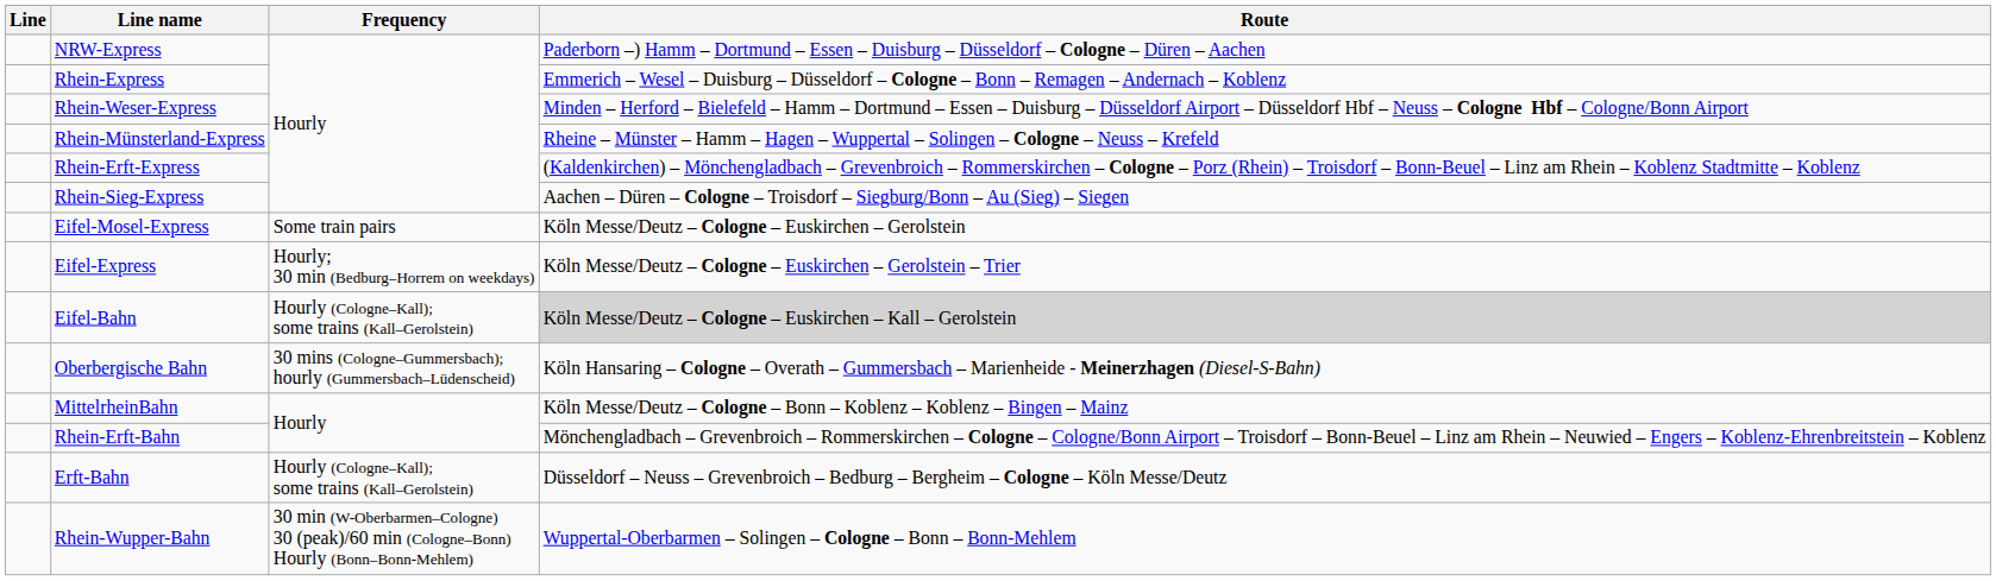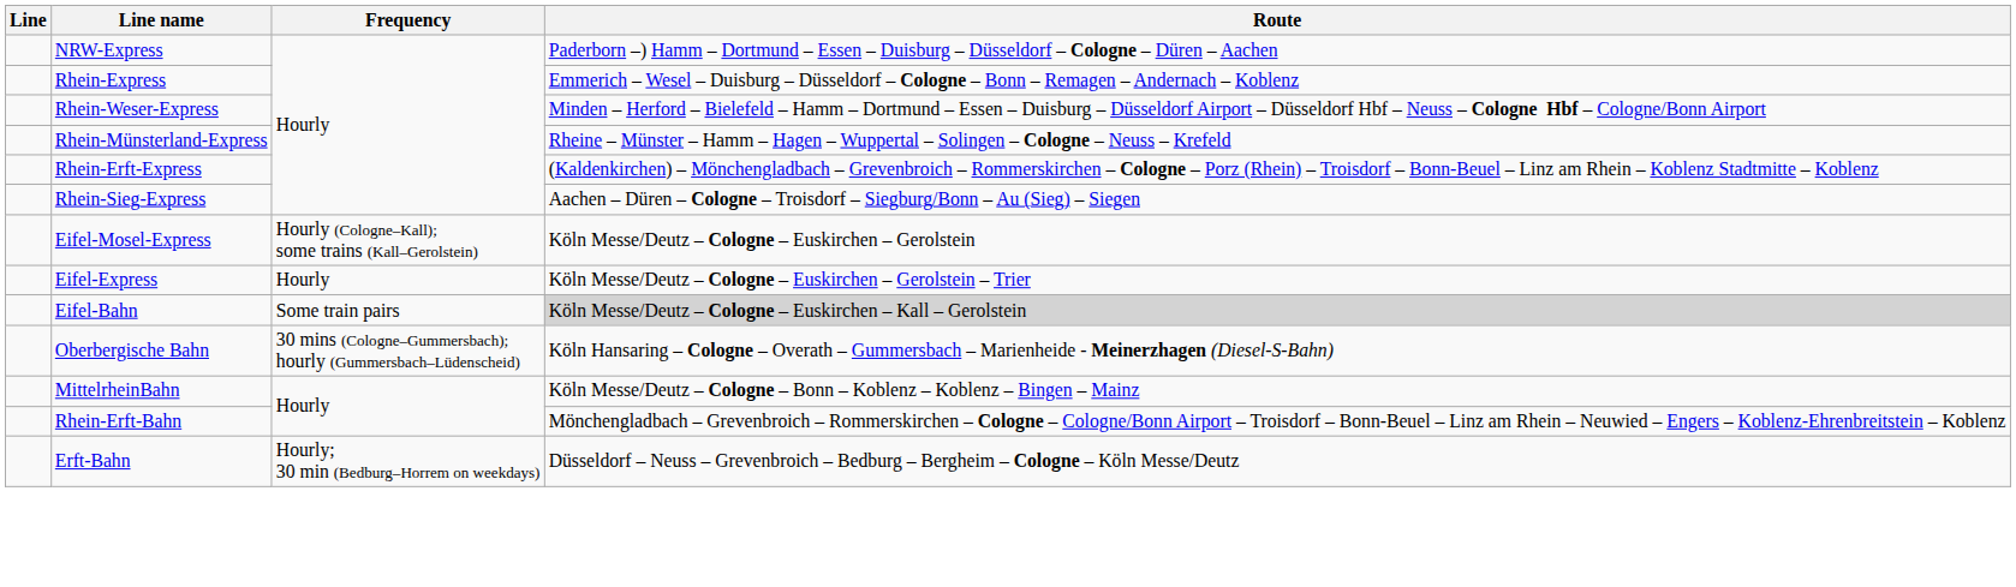 <table class="wikitable">
 <tr class=>
 <th>Line</th>
 <th>Line name</th>
 <th>Frequency</th>
 <th>Route</th>
 </tr>
 <tr>
 <td></td>
 <td><a href='#'>NRW-Express</a></td>
 <td rowspan=6>Hourly</td>
 <td><a href='#'>Paderborn</a> –) <a href='#'>Hamm</a> – <a href='#'>Dortmund</a> – <a href='#'>Essen</a> – <a href='#'>Duisburg</a> – <a href='#'>Düsseldorf</a> – <strong>Cologne</strong> – <a href='#'>Düren</a> – <a href='#'>Aachen</a></td>
 </tr>
 <tr>
 <td></td>
 <td><a href='#'>Rhein-Express</a></td>
 <td><a href='#'>Emmerich</a> – <a href='#'>Wesel</a> – Duisburg – Düsseldorf – <strong>Cologne</strong> – <a href='#'>Bonn</a> – <a href='#'>Remagen</a> – <a href='#'>Andernach</a> – <a href='#'>Koblenz</a></td>
 </tr>
 <tr>
 <td></td>
 <td><a href='#'>Rhein-Weser-Express</a></td>
 <td><a href='#'>Minden</a> – <a href='#'>Herford</a> – <a href='#'>Bielefeld</a> – Hamm – Dortmund – Essen – Duisburg – <a href='#'>Düsseldorf Airport</a> – Düsseldorf Hbf – <a href='#'>Neuss</a> – <strong>Cologne  Hbf</strong> – <a href='#'>Cologne/Bonn Airport</a></td>
 </tr>
 <tr>
 <td></td>
 <td><a href='#'>Rhein-Münsterland-Express</a></td>
 <td><a href='#'>Rheine</a> – <a href='#'>Münster</a> – Hamm – <a href='#'>Hagen</a> – <a href='#'>Wuppertal</a> – <a href='#'>Solingen</a> – <strong>Cologne</strong> – <a href='#'>Neuss</a> – <a href='#'>Krefeld</a></td>
 </tr>
 <tr>
 <td></td>
 <td><a href='#'>Rhein-Erft-Express</a></td>
 <td>(<a href='#'>Kaldenkirchen</a>) – <a href='#'>Mönchengladbach</a> – <a href='#'>Grevenbroich</a> – <a href='#'>Rommerskirchen</a> – <strong>Cologne</strong> – <a href='#'>Porz (Rhein)</a> – <a href='#'>Troisdorf</a> – <a href='#'>Bonn-Beuel</a> – Linz am Rhein – <a href='#'>Koblenz Stadtmitte</a> – <a href='#'>Koblenz</a></td>
 </tr>
 <tr>
 <td></td>
 <td><a href='#'>Rhein-Sieg-Express</a></td>
 <td>Aachen – Düren – <strong>Cologne</strong> – Troisdorf – <a href='#'>Siegburg/Bonn</a> – <a href='#'>Au (Sieg)</a> – <a href='#'>Siegen</a></td>
 </tr>
 <tr>
 <td></td>
 <td><a href='#'>Eifel-Mosel-Express</a></td>
-<td>Some train pairs</td>
+<td>Hourly <small>(Cologne–Kall);</small><br>some trains <small>(Kall–Gerolstein)</small></td>
 <td>Köln Messe/Deutz – <strong>Cologne</strong> – Euskirchen – Gerolstein</td>
 </tr>
 <tr>
 <td></td>
 <td><a href='#'>Eifel-Express</a></td>
-<td>Hourly;<br>30 min <small>(Bedburg–Horrem on weekdays)</small></td>
+<td>Hourly</td>
 <td>Köln Messe/Deutz – <strong>Cologne</strong> – <a href='#'>Euskirchen</a> – <a href='#'>Gerolstein</a> – <a href='#'>Trier</a></td>
 </tr>
 <tr>
 <td></td>
 <td><a href='#'>Eifel-Bahn</a></td>
-<td>Hourly <small>(Cologne–Kall);</small><br>some trains <small>(Kall–Gerolstein)</small></td>
+<td>Some train pairs</td>
 <td style="background: lightgrey;">Köln Messe/Deutz – <strong>Cologne</strong> – Euskirchen – Kall – Gerolstein</td>
 </tr>
 <tr>
 <td></td>
 <td><a href='#'>Oberbergische Bahn</a></td>
 <td>30 mins <small>(Cologne–Gummersbach);</small><br>hourly <small>(Gummersbach–Lüdenscheid)</small></td>
 <td>Köln Hansaring – <strong>Cologne</strong> – Overath – <a href='#'>Gummersbach</a> – Marienheide - <strong>Meinerzhagen</strong> <em>(Diesel-S-Bahn)</em></td>
 </tr>
 <tr>
 <td></td>
 <td><a href='#'>MittelrheinBahn</a></td>
 <td rowspan=2>Hourly</td>
 <td>Köln Messe/Deutz – <strong>Cologne</strong> – Bonn – Koblenz – Koblenz – <a href='#'>Bingen</a> – <a href='#'>Mainz</a></td>
 </tr>
 <tr>
 <td></td>
 <td><a href='#'>Rhein-Erft-Bahn</a></td>
 <td>Mönchengladbach – Grevenbroich – Rommerskirchen – <strong>Cologne</strong> – <a href='#'>Cologne/Bonn Airport</a> – Troisdorf – Bonn-Beuel – Linz am Rhein – Neuwied – <a href='#'>Engers</a> – <a href='#'>Koblenz-Ehrenbreitstein</a> – Koblenz</td>
 </tr>
 <tr>
 <td></td>
 <td><a href='#'>Erft-Bahn</a></td>
-<td>Hourly <small>(Cologne–Kall);</small><br>some trains <small>(Kall–Gerolstein)</small></td>
+<td>Hourly;<br>30 min <small>(Bedburg–Horrem on weekdays)</small></td>
 <td>Düsseldorf – Neuss – Grevenbroich – Bedburg – Bergheim – <strong>Cologne</strong> – Köln Messe/Deutz</td>
 </tr>
-<tr>
-<td></td>
-<td><a href='#'>Rhein-Wupper-Bahn</a></td>
-<td>30 min <small>(W-Oberbarmen–Cologne)</small><br>30 (peak)/60 min <small>(Cologne–Bonn)</small><br>Hourly <small>(Bonn–Bonn-Mehlem)</small></td>
-<td><a href='#'>Wuppertal-Oberbarmen</a> – Solingen – <strong>Cologne</strong> – Bonn – <a href='#'>Bonn-Mehlem</a></td>
-</tr>
 </table>
